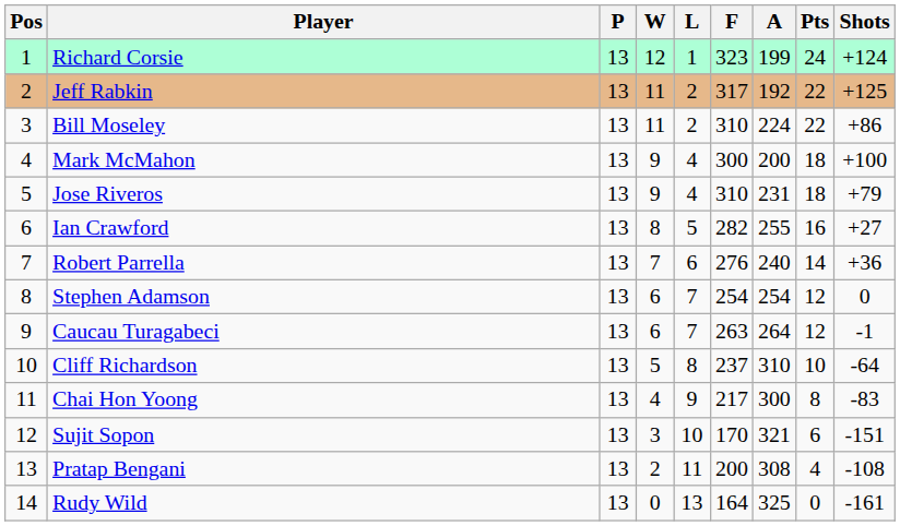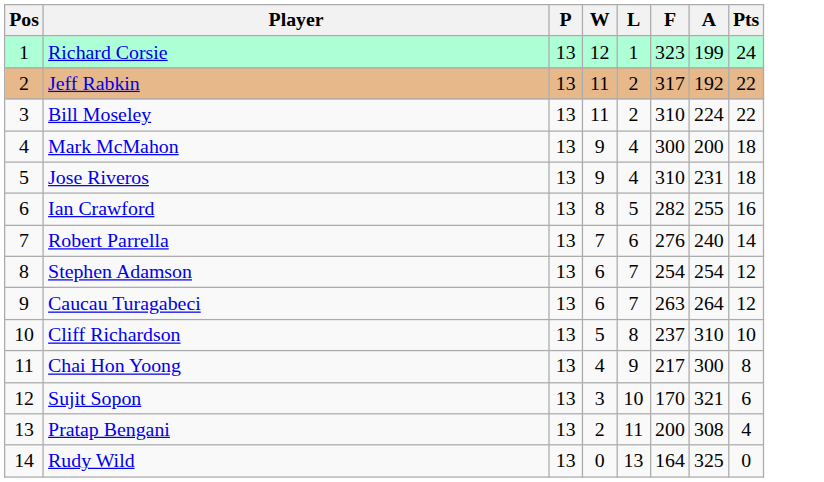 <table class="wikitable" style="font-size: 100%">
 <tr>
 <th width=20>Pos</th>
 <th width=400>Player</th>
 <th width=20>P</th>
 <th width=20>W</th>
 <th width=20>L</th>
 <th width=20>F</th>
 <th width=20>A</th>
 <th width=20>Pts</th>
-<th width=30>Shots</th>
 </tr>
 <tr align=center style="background: #ADFFD6;">
 <td>1</td>
 <td align="left"> <a href='#'>Richard Corsie</a></td>
 <td>13</td>
 <td>12</td>
 <td>1</td>
 <td>323</td>
 <td>199</td>
 <td>24</td>
-<td>+124</td>
 </tr>
 <tr align=center style="background: #E6B88A;">
 <td>2</td>
 <td align="left"> <a href='#'>Jeff Rabkin</a></td>
 <td>13</td>
 <td>11</td>
 <td>2</td>
 <td>317</td>
 <td>192</td>
 <td>22</td>
-<td>+125</td>
 </tr>
 <tr align=center>
 <td>3</td>
 <td align="left"> <a href='#'>Bill Moseley</a></td>
 <td>13</td>
 <td>11</td>
 <td>2</td>
 <td>310</td>
 <td>224</td>
 <td>22</td>
-<td>+86</td>
 </tr>
 <tr align=center>
 <td>4</td>
 <td align="left"> <a href='#'>Mark McMahon</a></td>
 <td>13</td>
 <td>9</td>
 <td>4</td>
 <td>300</td>
 <td>200</td>
 <td>18</td>
-<td>+100</td>
 </tr>
 <tr align=center>
 <td>5</td>
 <td align="left"> <a href='#'>Jose Riveros</a></td>
 <td>13</td>
 <td>9</td>
 <td>4</td>
 <td>310</td>
 <td>231</td>
 <td>18</td>
-<td>+79</td>
 </tr>
 <tr align=center>
 <td>6</td>
 <td align="left"> <a href='#'>Ian Crawford</a></td>
 <td>13</td>
 <td>8</td>
 <td>5</td>
 <td>282</td>
 <td>255</td>
 <td>16</td>
-<td>+27</td>
 </tr>
 <tr align=center>
 <td>7</td>
 <td align="left"> <a href='#'>Robert Parrella</a></td>
 <td>13</td>
 <td>7</td>
 <td>6</td>
 <td>276</td>
 <td>240</td>
 <td>14</td>
-<td>+36</td>
 </tr>
 <tr align=center>
 <td>8</td>
 <td align="left"> <a href='#'>Stephen Adamson</a></td>
 <td>13</td>
 <td>6</td>
 <td>7</td>
 <td>254</td>
 <td>254</td>
 <td>12</td>
-<td>0</td>
 </tr>
 <tr align=center>
 <td>9</td>
 <td align="left"> <a href='#'>Caucau Turagabeci</a></td>
 <td>13</td>
 <td>6</td>
 <td>7</td>
 <td>263</td>
 <td>264</td>
 <td>12</td>
-<td>-1</td>
 </tr>
 <tr align=center>
 <td>10</td>
 <td align="left"> <a href='#'>Cliff Richardson</a></td>
 <td>13</td>
 <td>5</td>
 <td>8</td>
 <td>237</td>
 <td>310</td>
 <td>10</td>
-<td>-64</td>
 </tr>
 <tr align=center>
 <td>11</td>
 <td align="left"> <a href='#'>Chai Hon Yoong</a></td>
 <td>13</td>
 <td>4</td>
 <td>9</td>
 <td>217</td>
 <td>300</td>
 <td>8</td>
-<td>-83</td>
 </tr>
 <tr align=center>
 <td>12</td>
 <td align="left"> <a href='#'>Sujit Sopon</a></td>
 <td>13</td>
 <td>3</td>
 <td>10</td>
 <td>170</td>
 <td>321</td>
 <td>6</td>
-<td>-151</td>
 </tr>
 <tr align=center>
 <td>13</td>
 <td align="left"> <a href='#'>Pratap Bengani</a></td>
 <td>13</td>
 <td>2</td>
 <td>11</td>
 <td>200</td>
 <td>308</td>
 <td>4</td>
-<td>-108</td>
 </tr>
 <tr align=center>
 <td>14</td>
 <td align="left"> <a href='#'>Rudy Wild</a></td>
 <td>13</td>
 <td>0</td>
 <td>13</td>
 <td>164</td>
 <td>325</td>
 <td>0</td>
-<td>-161</td>
 </tr>
 </table>
